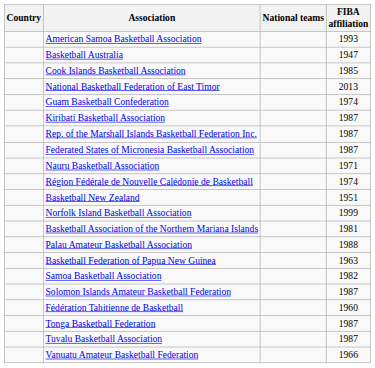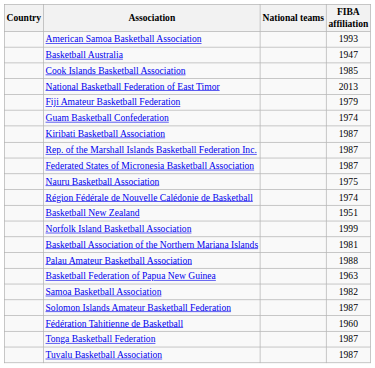 <table class="wikitable sortable" style="text-align:center; font-size:95%">
 <tr>
 <th>Country</th>
 <th>Association</th>
 <th class="unsortable">National teams</th>
 <th>FIBA<br>affiliation</th>
 </tr>
 <tr>
 <td style="text-align:left"></td>
 <td style="text-align:left"><a href='#'>American Samoa Basketball Association</a></td>
 <td></td>
 <td>1993</td>
 </tr>
 <tr>
 <td style="text-align:left"></td>
 <td style="text-align:left"><a href='#'>Basketball Australia</a></td>
 <td></td>
 <td>1947</td>
 </tr>
 <tr>
 <td style="text-align:left"></td>
 <td style="text-align:left"><a href='#'>Cook Islands Basketball Association</a></td>
 <td></td>
 <td>1985</td>
 </tr>
 <tr>
 <td style="text-align:left"></td>
 <td style="text-align:left"><a href='#'>National Basketball Federation of East Timor</a></td>
 <td></td>
 <td>2013</td>
 </tr>
 <tr>
 <td style="text-align:left"></td>
+<td style="text-align:left"><a href='#'>Fiji Amateur Basketball Federation</a></td>
+<td></td>
+<td>1979</td>
+</tr>
+<tr>
+<td style="text-align:left"></td>
 <td style="text-align:left"><a href='#'>Guam Basketball Confederation</a></td>
 <td></td>
 <td>1974</td>
 </tr>
 <tr>
 <td style="text-align:left"></td>
 <td style="text-align:left"><a href='#'>Kiribati Basketball Association</a></td>
 <td></td>
 <td>1987</td>
 </tr>
 <tr>
 <td style="text-align:left"></td>
 <td style="text-align:left"><a href='#'>Rep. of the Marshall Islands Basketball Federation Inc.</a></td>
 <td></td>
 <td>1987</td>
 </tr>
 <tr>
 <td style="text-align:left"></td>
 <td style="text-align:left"><a href='#'>Federated States of Micronesia Basketball Association</a></td>
 <td></td>
 <td>1987</td>
 </tr>
 <tr>
 <td style="text-align:left"></td>
 <td style="text-align:left"><a href='#'>Nauru Basketball Association</a></td>
 <td></td>
-<td>1971</td>
+<td>1975</td>
 </tr>
 <tr>
 <td style="text-align:left"></td>
 <td style="text-align:left"><a href='#'>Région Fédérale de Nouvelle Calédonie de Basketball</a></td>
 <td></td>
 <td>1974</td>
 </tr>
 <tr>
 <td style="text-align:left"></td>
 <td style="text-align:left"><a href='#'>Basketball New Zealand</a></td>
 <td></td>
 <td>1951</td>
 </tr>
 <tr>
 <td style="text-align:left"></td>
 <td style="text-align:left"><a href='#'>Norfolk Island Basketball Association</a></td>
 <td></td>
 <td>1999</td>
 </tr>
 <tr>
 <td style="text-align:left"></td>
 <td style="text-align:left"><a href='#'>Basketball Association of the Northern Mariana Islands</a></td>
 <td></td>
 <td>1981</td>
 </tr>
 <tr>
 <td style="text-align:left"></td>
 <td style="text-align:left"><a href='#'>Palau Amateur Basketball Association</a></td>
 <td></td>
 <td>1988</td>
 </tr>
 <tr>
 <td style="text-align:left"></td>
 <td style="text-align:left"><a href='#'>Basketball Federation of Papua New Guinea</a></td>
 <td></td>
 <td>1963</td>
 </tr>
 <tr>
 <td style="text-align:left"></td>
 <td style="text-align:left"><a href='#'>Samoa Basketball Association</a></td>
 <td></td>
 <td>1982</td>
 </tr>
 <tr>
 <td style="text-align:left"></td>
 <td style="text-align:left"><a href='#'>Solomon Islands Amateur Basketball Federation</a></td>
 <td></td>
 <td>1987</td>
 </tr>
 <tr>
 <td style="text-align:left"></td>
 <td style="text-align:left"><a href='#'>Fédération Tahitienne de Basketball</a></td>
 <td></td>
 <td>1960</td>
 </tr>
 <tr>
 <td style="text-align:left"></td>
 <td style="text-align:left"><a href='#'>Tonga Basketball Federation</a></td>
 <td></td>
 <td>1987</td>
 </tr>
 <tr>
 <td style="text-align:left"></td>
 <td style="text-align:left"><a href='#'>Tuvalu Basketball Association</a></td>
 <td></td>
 <td>1987</td>
 </tr>
-<tr>
-<td style="text-align:left"></td>
-<td style="text-align:left"><a href='#'>Vanuatu Amateur Basketball Federation</a></td>
-<td></td>
-<td>1966</td>
-</tr>
 </table>
